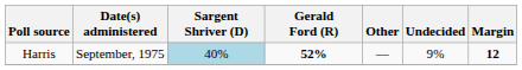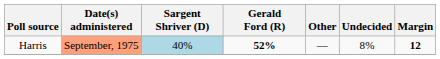 <table class="wikitable sortable" style="text-align:center;font-size:90%;line-height:17px">
 <tr valign= bottom>
 <th>Poll source</th>
 <th>Date(s)<br>administered</th>
 <th class="unsortable" style="width:100px;">Sargent<br>Shriver (D)</th>
 <th class="unsortable" style="width:100px;">Gerald<br>Ford (R)</th>
 <th class="unsortable">Other</th>
 <th class="unsortable">Undecided</th>
 <th>Margin</th>
 </tr>
 <tr>
 <td align="center">Harris</td>
-<td>September, 1975</td>
+<td style="background: lightsalmon;">September, 1975</td>
 <td align="center" style="background: lightblue;">40%</td>
 <td><strong>52%</strong></td>
 <td align="center">—</td>
-<td align="center">9%</td>
+<td align="center">8%</td>
 <td><strong>12</strong></td>
 </tr>
 <tr>
 </tr>
 </table>
